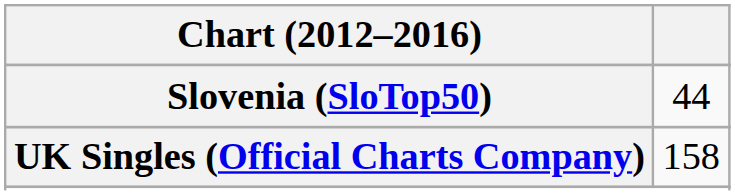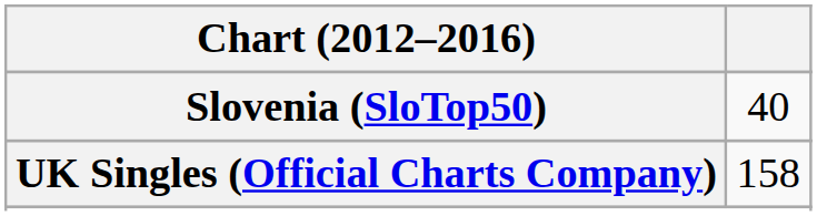 <table class="wikitable sortable plainrowheaders" style="text-align:center;">
 <tr>
 <th scope="col">Chart (2012–2016)</th>
 <th scope="col"></th>
 </tr>
 <tr>
 </tr>
 <tr>
 </tr>
 <tr>
 </tr>
 <tr>
 </tr>
 <tr>
 </tr>
 <tr>
 </tr>
 <tr>
 </tr>
 <tr>
 </tr>
 <tr>
 <th scope="row">Slovenia (<a href='#'>SloTop50</a>)</th>
-<td align=center>44</td>
+<td align=center>40</td>
 </tr>
 <tr>
 </tr>
 <tr>
 </tr>
 <tr>
 <th scope="row">UK Singles (<a href='#'>Official Charts Company</a>)</th>
 <td align=center>158</td>
 </tr>
 <tr>
 </tr>
 <tr>
 </tr>
 <tr>
 </tr>
 <tr>
 </tr>
 <tr>
 </tr>
 </table>
